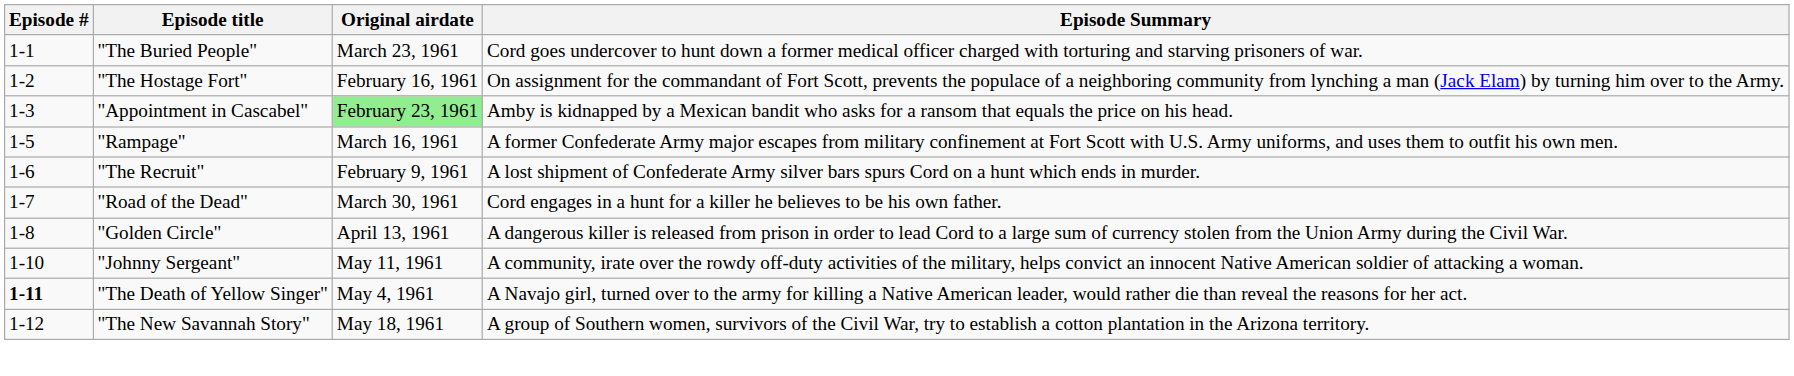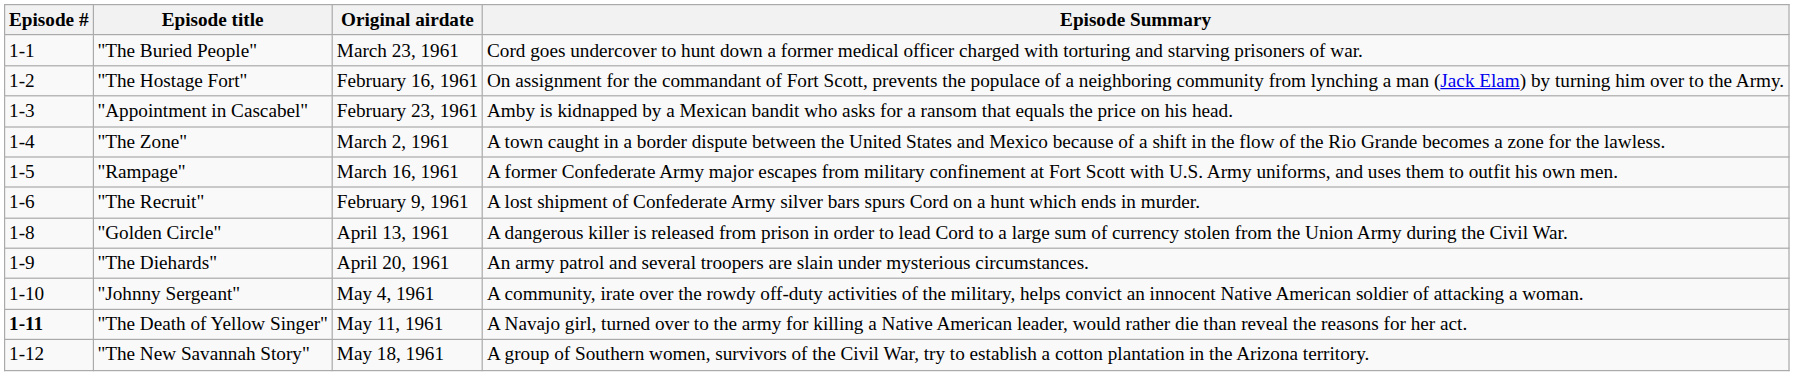 <table class="wikitable">
 <tr>
 <th>Episode #</th>
 <th>Episode title</th>
 <th>Original airdate</th>
 <th>Episode Summary</th>
 </tr>
 <tr>
 <td>1-1</td>
 <td>"The Buried People"</td>
 <td>March 23, 1961</td>
 <td>Cord goes undercover to hunt down a former medical officer charged with torturing and starving prisoners of war.</td>
 </tr>
 <tr>
 <td>1-2</td>
 <td>"The Hostage Fort"</td>
 <td>February 16, 1961</td>
 <td>On assignment for the commandant of Fort Scott, prevents the populace of a neighboring community from lynching a man (<a href='#'>Jack Elam</a>) by turning him over to the Army.</td>
 </tr>
 <tr>
 <td>1-3</td>
 <td>"Appointment in Cascabel"</td>
-<td style="background: lightgreen;">February 23, 1961</td>
+<td>February 23, 1961</td>
 <td>Amby is kidnapped by a Mexican bandit who asks for a ransom that equals the price on his head.</td>
+</tr>
+<tr>
+<td>1-4</td>
+<td>"The Zone"</td>
+<td>March 2, 1961</td>
+<td>A town caught in a border dispute between the United States and Mexico because of a shift in the flow of the Rio Grande becomes a zone for the lawless.</td>
 </tr>
 <tr>
 <td>1-5</td>
 <td>"Rampage"</td>
 <td>March 16, 1961</td>
 <td>A former Confederate Army major escapes from military confinement at Fort Scott with U.S. Army uniforms, and uses them to outfit his own men.</td>
 </tr>
 <tr>
 <td>1-6</td>
 <td>"The Recruit"</td>
 <td>February 9, 1961</td>
 <td>A lost shipment of Confederate Army silver bars spurs Cord on a hunt which ends in murder.</td>
 </tr>
 <tr>
-<td>1-7</td>
-<td>"Road of the Dead"</td>
-<td>March 30, 1961</td>
-<td>Cord engages in a hunt for a killer he believes to be his own father.</td>
-</tr>
-<tr>
 <td>1-8</td>
 <td>"Golden Circle"</td>
 <td>April 13, 1961</td>
 <td>A dangerous killer is released from prison in order to lead Cord to a large sum of currency stolen from the Union Army during the Civil War.</td>
 </tr>
 <tr>
+<td>1-9</td>
+<td>"The Diehards"</td>
+<td>April 20, 1961</td>
+<td>An army patrol and several troopers are slain under mysterious circumstances.</td>
+</tr>
+<tr>
 <td>1-10</td>
 <td>"Johnny Sergeant"</td>
-<td>May 11, 1961</td>
+<td>May 4, 1961</td>
 <td>A community, irate over the rowdy off-duty activities of the military, helps convict an innocent Native American soldier of attacking a woman.</td>
 </tr>
 <tr>
 <td><strong>1-11</strong></td>
 <td>"The Death of Yellow Singer"</td>
-<td>May 4, 1961</td>
+<td>May 11, 1961</td>
 <td>A Navajo girl, turned over to the army for killing a Native American leader, would rather die than reveal the reasons for her act.</td>
 </tr>
 <tr>
 <td>1-12</td>
 <td>"The New Savannah Story"</td>
 <td>May 18, 1961</td>
 <td>A group of Southern women, survivors of the Civil War, try to establish a cotton plantation in the Arizona territory.</td>
 </tr>
 </table>
